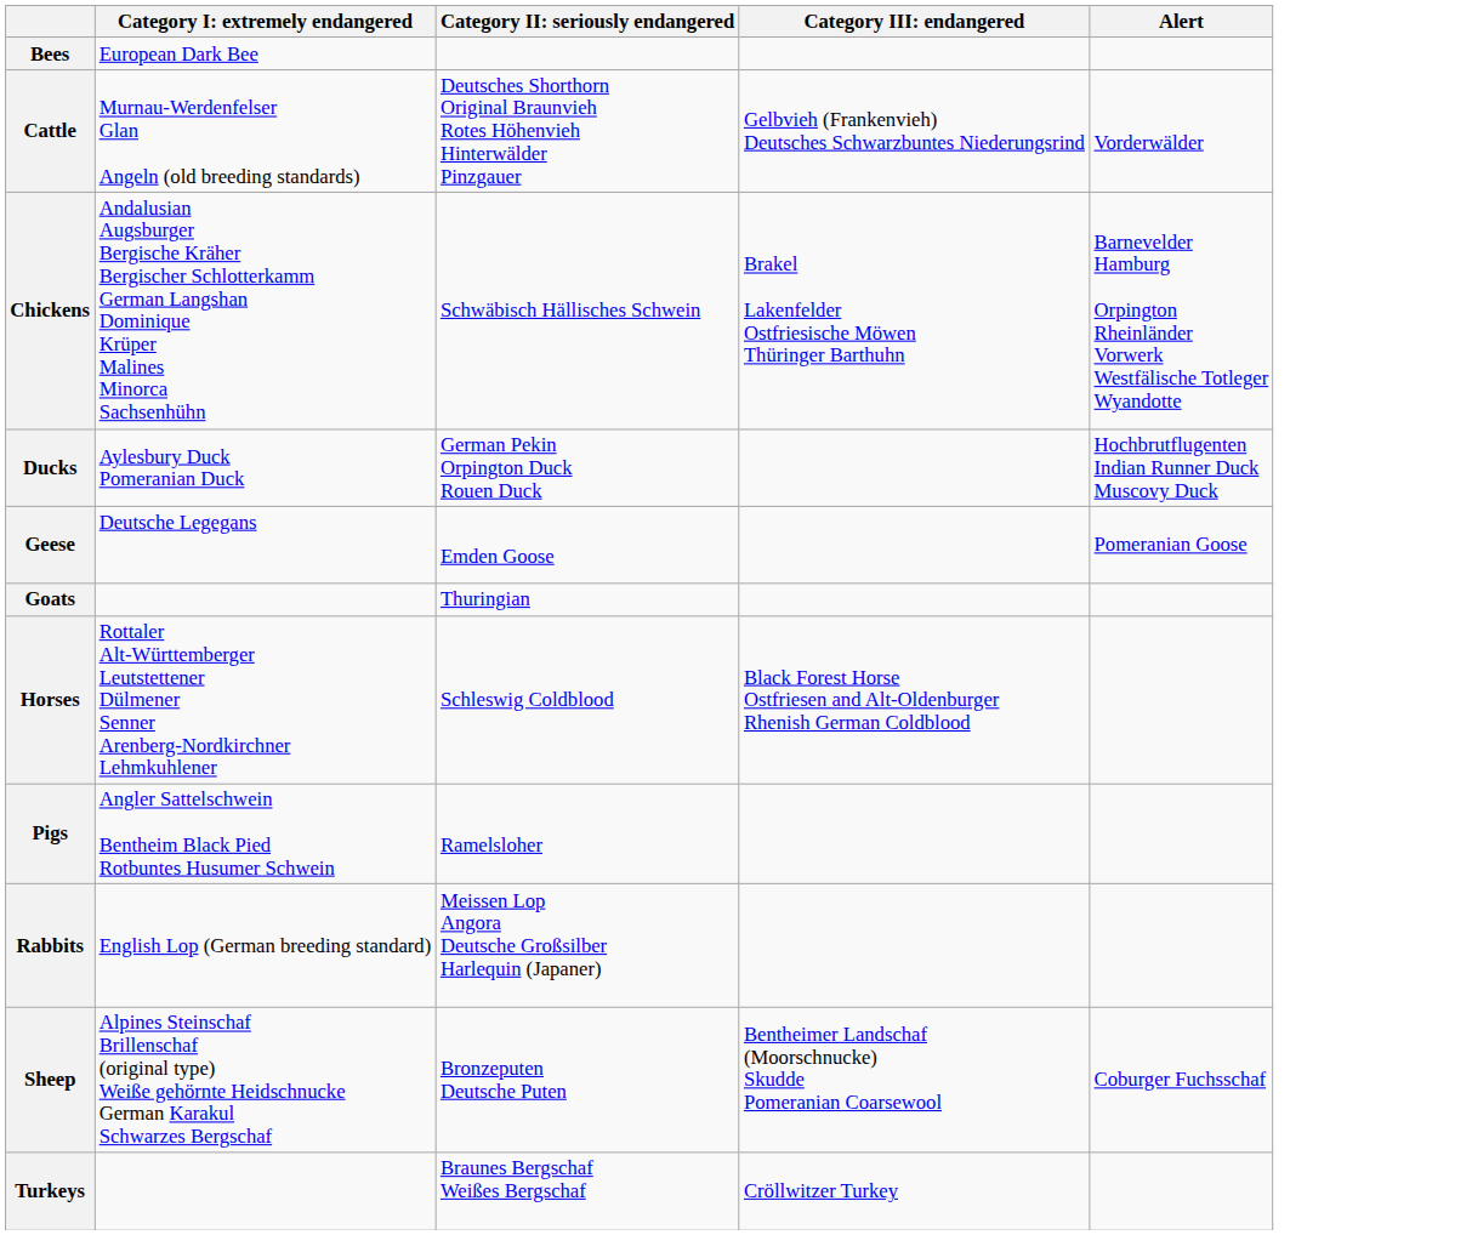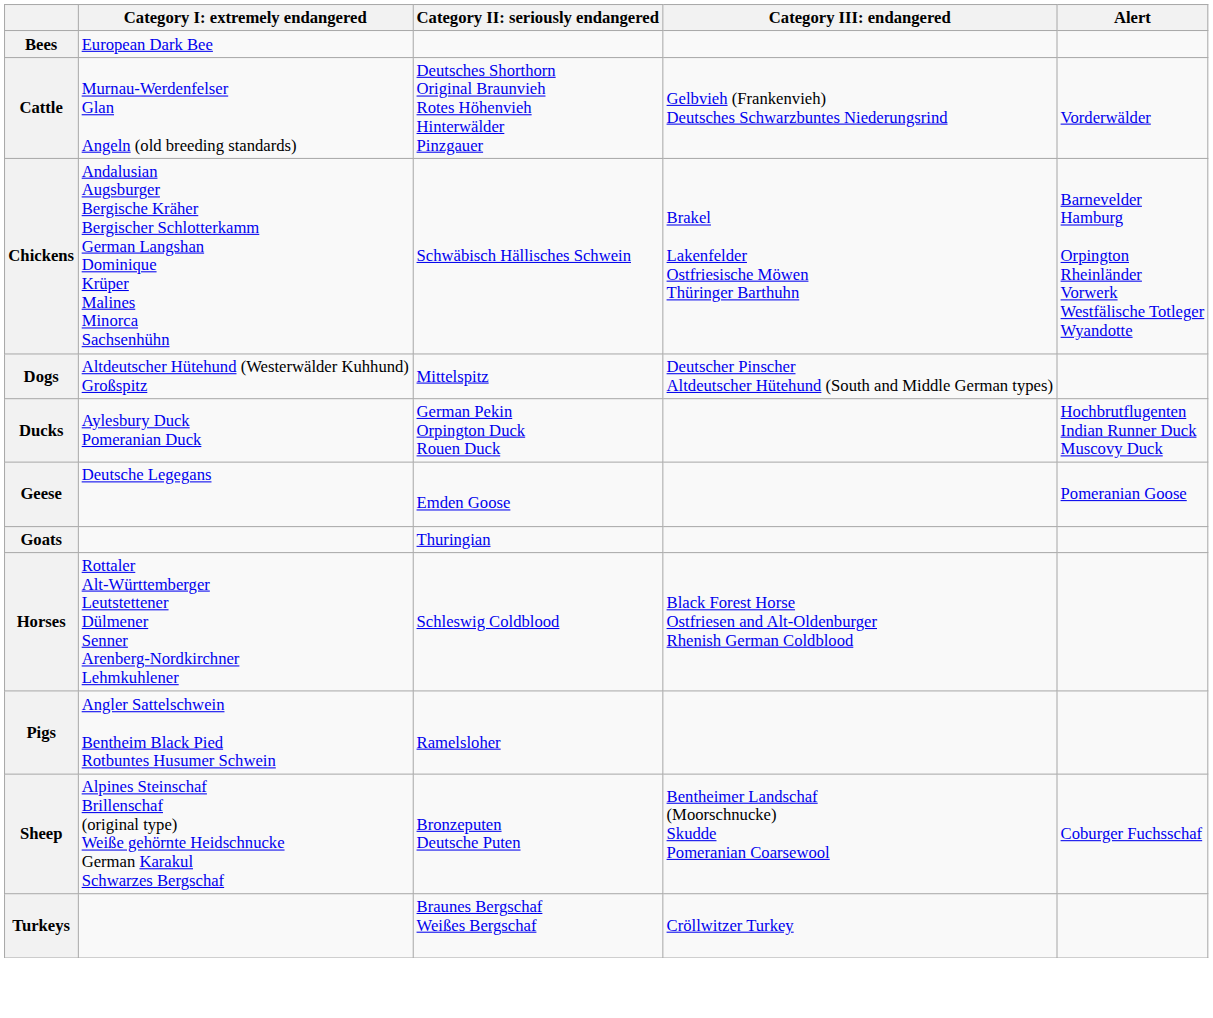 <table class=wikitable>
 <tr>
 <th></th>
 <th>Category I: extremely endangered</th>
 <th>Category II: seriously endangered</th>
 <th>Category III: endangered</th>
 <th>Alert</th>
 </tr>
 <tr>
 <th>Bees</th>
 <td><a href='#'>European Dark Bee</a></td>
 <td></td>
 <td></td>
 <td></td>
 </tr>
 <tr>
 <th>Cattle</th>
 <td><br><a href='#'>Murnau-Werdenfelser</a><br><a href='#'>Glan</a><br><br><a href='#'>Angeln</a> (old breeding standards)</td>
 <td><a href='#'>Deutsches Shorthorn</a><br><a href='#'>Original Braunvieh</a><br><a href='#'>Rotes Höhenvieh</a><br><a href='#'>Hinterwälder</a><br><a href='#'>Pinzgauer</a></td>
 <td><a href='#'>Gelbvieh</a> (Frankenvieh)<br><a href='#'>Deutsches Schwarzbuntes Niederungsrind</a></td>
 <td><br><a href='#'>Vorderwälder</a></td>
 </tr>
 <tr>
 <th>Chickens</th>
 <td><a href='#'>Andalusian</a><br><a href='#'>Augsburger</a><br><a href='#'>Bergische Kräher</a><br><a href='#'>Bergischer Schlotterkamm</a><br><a href='#'>German Langshan</a><br><a href='#'>Dominique</a><br><a href='#'>Krüper</a><br><a href='#'>Malines</a><br><a href='#'>Minorca</a><br><a href='#'>Sachsenhühn</a></td>
 <td><a href='#'>Schwäbisch Hällisches Schwein</a></td>
 <td><a href='#'>Brakel</a><br><br><a href='#'>Lakenfelder</a><br><a href='#'>Ostfriesische Möwen</a><br><a href='#'>Thüringer Barthuhn</a></td>
 <td><br><a href='#'>Barnevelder</a><br><a href='#'>Hamburg</a><br><br><a href='#'>Orpington</a><br><a href='#'>Rheinländer</a><br><a href='#'>Vorwerk</a><br><a href='#'>Westfälische Totleger</a><br><a href='#'>Wyandotte</a></td>
+</tr>
+<tr>
+<th>Dogs</th>
+<td><a href='#'>Altdeutscher Hütehund</a> (Westerwälder Kuhhund)<br><a href='#'>Großspitz</a></td>
+<td><a href='#'>Mittelspitz</a></td>
+<td><a href='#'>Deutscher Pinscher</a><br><a href='#'>Altdeutscher Hütehund</a> (South and Middle German types)</td>
+<td></td>
 </tr>
 <tr>
 <th>Ducks</th>
 <td><a href='#'>Aylesbury Duck</a><br><a href='#'>Pomeranian Duck</a></td>
 <td><a href='#'>German Pekin</a><br><a href='#'>Orpington Duck</a><br><a href='#'>Rouen Duck</a></td>
 <td></td>
 <td><a href='#'>Hochbrutflugenten</a><br><a href='#'>Indian Runner Duck</a><br><a href='#'>Muscovy Duck</a></td>
 </tr>
 <tr>
 <th>Geese</th>
 <td><a href='#'>Deutsche Legegans</a><br><br><br></td>
 <td><br><a href='#'>Emden Goose</a></td>
 <td></td>
 <td><a href='#'>Pomeranian Goose</a></td>
 </tr>
 <tr>
 <th>Goats</th>
 <td></td>
 <td><a href='#'>Thuringian</a></td>
 <td></td>
 <td></td>
 </tr>
 <tr>
 <th>Horses</th>
 <td><a href='#'>Rottaler</a><br><a href='#'>Alt-Württemberger</a><br><a href='#'>Leutstettener</a><br><a href='#'>Dülmener</a><br><a href='#'>Senner</a><br><a href='#'>Arenberg-Nordkirchner</a><br><a href='#'>Lehmkuhlener</a></td>
 <td><a href='#'>Schleswig Coldblood</a></td>
 <td><a href='#'>Black Forest Horse</a><br><a href='#'>Ostfriesen and Alt-Oldenburger</a><br><a href='#'>Rhenish German Coldblood</a></td>
 <td></td>
 </tr>
 <tr>
 <th>Pigs</th>
 <td><a href='#'>Angler Sattelschwein</a><br><br><a href='#'>Bentheim Black Pied</a><br><a href='#'>Rotbuntes Husumer Schwein</a></td>
 <td><br><a href='#'>Ramelsloher</a><br></td>
 <td></td>
 <td></td>
 </tr>
 <tr>
-<th>Rabbits</th>
-<td><a href='#'>English Lop</a> (German breeding standard)</td>
-<td><a href='#'>Meissen Lop</a><br><a href='#'>Angora</a><br><a href='#'>Deutsche Großsilber</a><br><a href='#'>Harlequin</a> (Japaner)<br><br></td>
-<td></td>
-<td></td>
-</tr>
-<tr>
 <th>Sheep</th>
 <td><a href='#'>Alpines Steinschaf</a><br><a href='#'>Brillenschaf</a><br> (original type)<br><a href='#'>Weiße gehörnte Heidschnucke</a><br>German <a href='#'>Karakul</a><br><a href='#'>Schwarzes Bergschaf</a></td>
 <td><a href='#'>Bronzeputen</a><br><a href='#'>Deutsche Puten</a></td>
 <td><a href='#'>Bentheimer Landschaf</a><br> (Moorschnucke)<br><a href='#'>Skudde</a><br><a href='#'>Pomeranian Coarsewool</a><br><br></td>
 <td><a href='#'>Coburger Fuchsschaf</a><br></td>
 </tr>
 <tr>
 <th>Turkeys</th>
 <td></td>
 <td><a href='#'>Braunes Bergschaf</a><br><a href='#'>Weißes Bergschaf</a><br><br></td>
 <td><a href='#'>Cröllwitzer Turkey</a></td>
 <td></td>
 </tr>
 <tr>
 </tr>
 </table>
